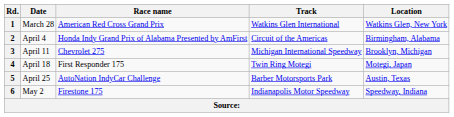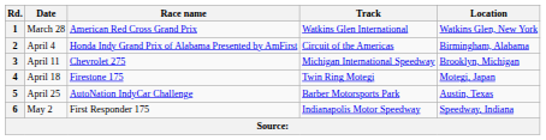 <table class="wikitable" style="font-size: 85%">
 <tr>
 <th>Rd.</th>
 <th>Date</th>
 <th>Race name</th>
 <th>Track</th>
 <th>Location</th>
 </tr>
 <tr>
 <th>1</th>
 <td>March 28</td>
 <td><a href='#'>American Red Cross Grand Prix</a></td>
 <td> <a href='#'>Watkins Glen International</a></td>
 <td><a href='#'>Watkins Glen, New York</a></td>
 </tr>
 <tr>
 <th>2</th>
 <td>April 4</td>
 <td><a href='#'>Honda Indy Grand Prix of Alabama Presented by AmFirst</a></td>
 <td> <a href='#'>Circuit of the Americas</a></td>
 <td><a href='#'>Birmingham, Alabama</a></td>
 </tr>
 <tr>
 <th>3</th>
 <td>April 11</td>
 <td><a href='#'>Chevrolet 275</a></td>
 <td> <a href='#'>Michigan International Speedway</a></td>
 <td><a href='#'>Brooklyn, Michigan</a></td>
 </tr>
 <tr>
 <th>4</th>
 <td>April 18</td>
-<td>First Responder 175</td>
+<td><a href='#'>Firestone 175</a></td>
 <td> <a href='#'>Twin Ring Motegi</a></td>
 <td><a href='#'>Motegi, Japan</a></td>
 </tr>
 <tr>
 <th>5</th>
 <td>April 25</td>
 <td><a href='#'>AutoNation IndyCar Challenge</a></td>
 <td> <a href='#'>Barber Motorsports Park</a></td>
 <td><a href='#'>Austin, Texas</a></td>
 </tr>
 <tr>
 <th>6</th>
 <td>May 2</td>
-<td><a href='#'>Firestone 175</a></td>
+<td>First Responder 175</td>
 <td> <a href='#'>Indianapolis Motor Speedway</a></td>
 <td><a href='#'>Speedway, Indiana</a></td>
 </tr>
 <tr>
 <th colspan=5>Source:</th>
 </tr>
 </table>
